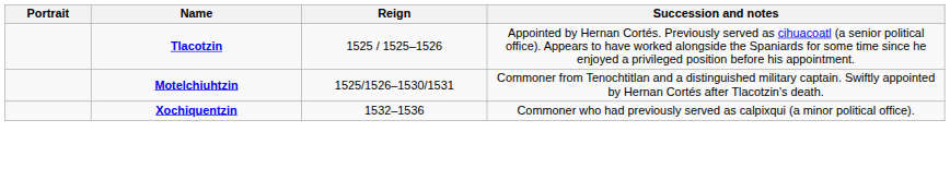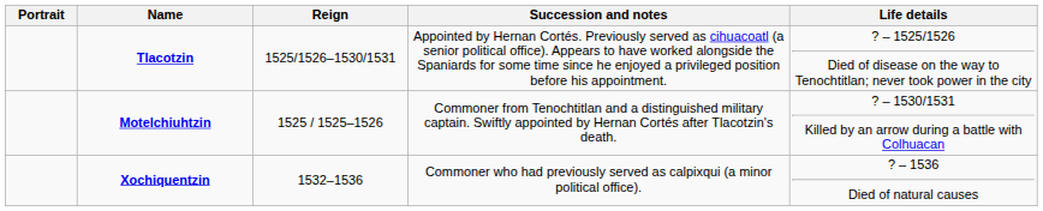 <table class="wikitable" style="width:100%; text-align:center;">
 <tr>
 <th width="7%">Portrait</th>
 <th width="17%">Name</th>
 <th width="15%">Reign</th>
 <th width="37%">Succession and notes</th>
+<th width="24%">Life details</th>
 </tr>
 <tr>
 <td></td>
 <td><strong><a href='#'>Tlacotzin</a></strong><br></td>
-<td>1525 / 1525–1526<br></td>
+<td>1525/1526–1530/1531<br></td>
 <td>Appointed by Hernan Cortés. Previously served as <a href='#'>cihuacoatl</a> (a senior political office). Appears to have worked alongside the Spaniards for some time since he enjoyed a privileged position before his appointment.</td>
+<td>? – 1525/1526<hr>Died of disease on the way to Tenochtitlan; never took power in the city</td>
 </tr>
 <tr>
 <td></td>
 <td><strong><a href='#'>Motelchiuhtzin</a></strong><br></td>
-<td>1525/1526–1530/1531<br></td>
+<td>1525 / 1525–1526<br></td>
 <td>Commoner from Tenochtitlan and a distinguished military captain. Swiftly appointed by Hernan Cortés after Tlacotzin's death.</td>
+<td>? – 1530/1531<hr>Killed by an arrow during a battle with <a href='#'>Colhuacan</a></td>
 </tr>
 <tr>
 <td></td>
 <td><strong><a href='#'>Xochiquentzin</a></strong><br></td>
 <td>1532–1536<br></td>
 <td>Commoner who had previously served as calpixqui (a minor political office).</td>
+<td>? – 1536<hr>Died of natural causes</td>
 </tr>
 </table>
